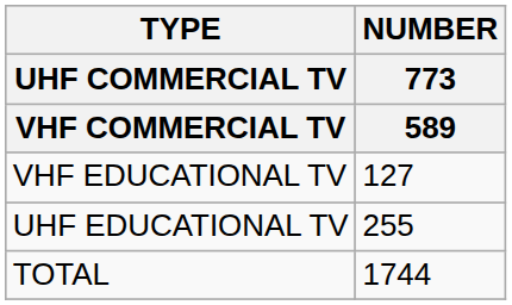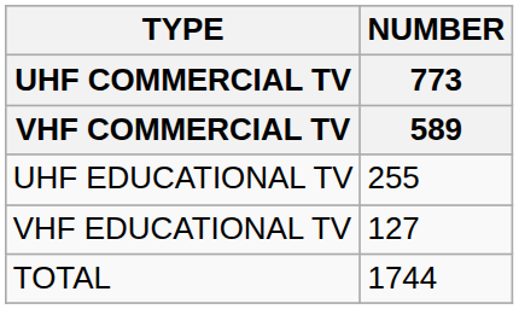 <table class="wikitable">
 <tr>
 <th>TYPE</th>
 <th>NUMBER</th>
 </tr>
 <tr>
 <th>UHF COMMERCIAL TV</th>
 <th>773</th>
 </tr>
 <tr>
 <th>VHF COMMERCIAL TV</th>
 <th>589</th>
 </tr>
 <tr>
+<td>UHF EDUCATIONAL TV</td>
+<td>255</td>
+</tr>
+<tr>
 <td>VHF EDUCATIONAL TV</td>
 <td>127</td>
-</tr>
-<tr>
-<td>UHF EDUCATIONAL TV</td>
-<td>255</td>
 </tr>
 <tr>
 <td>TOTAL</td>
 <td>1744</td>
 </tr>
 </table>
